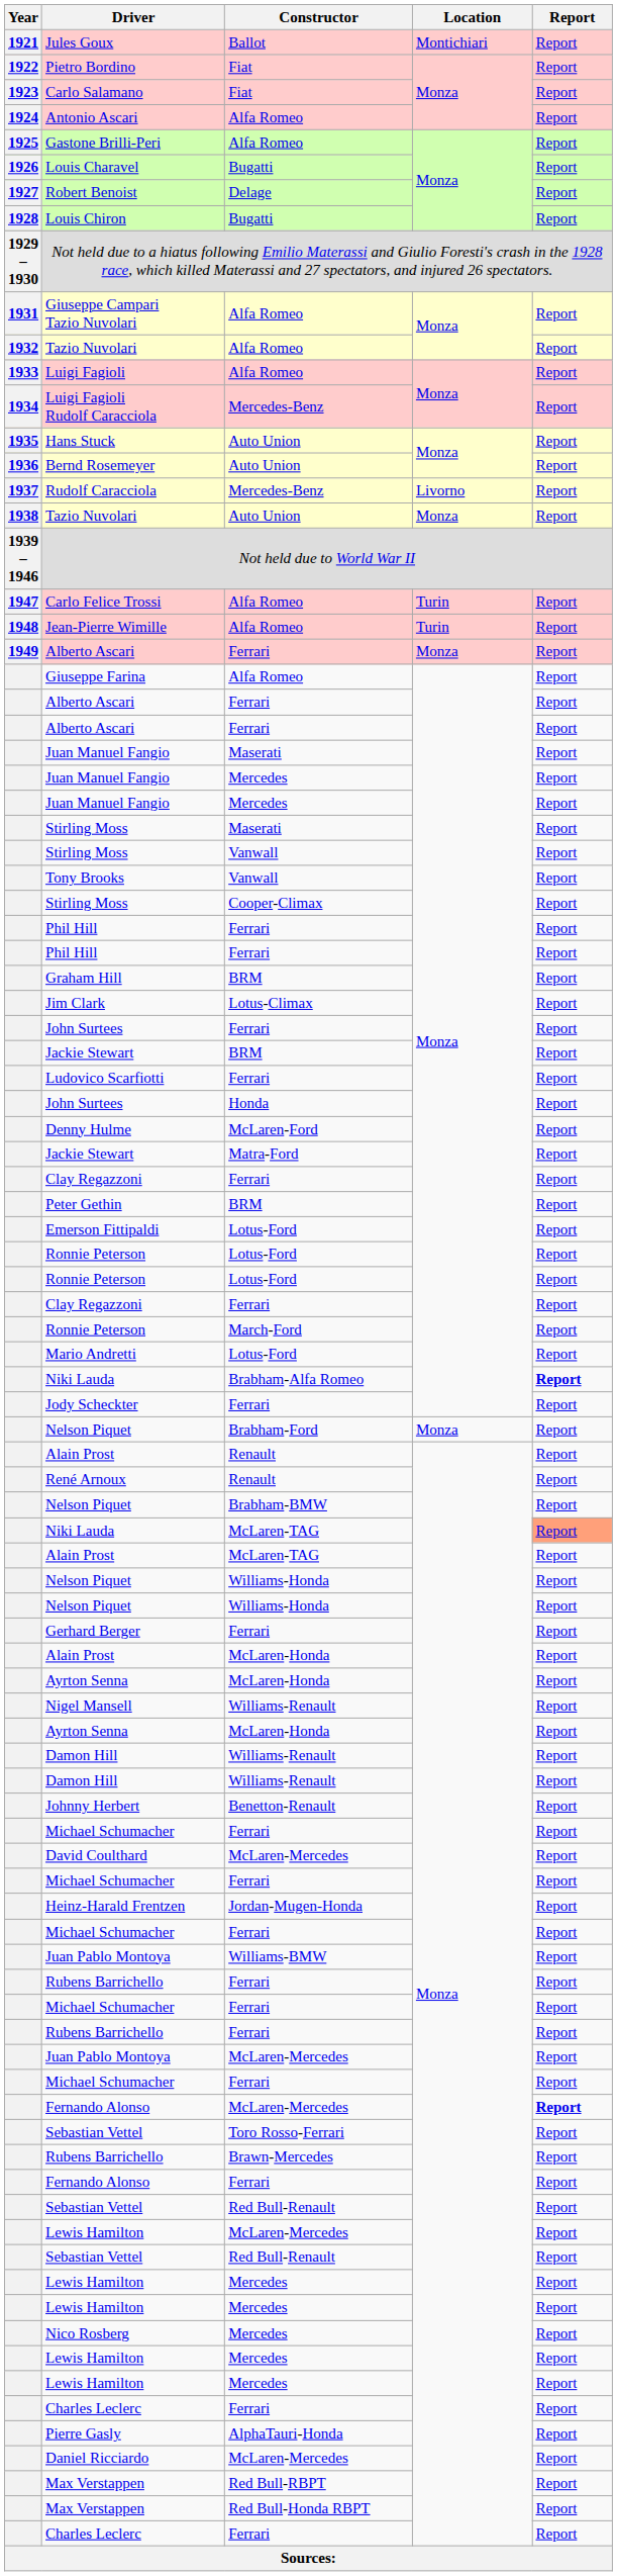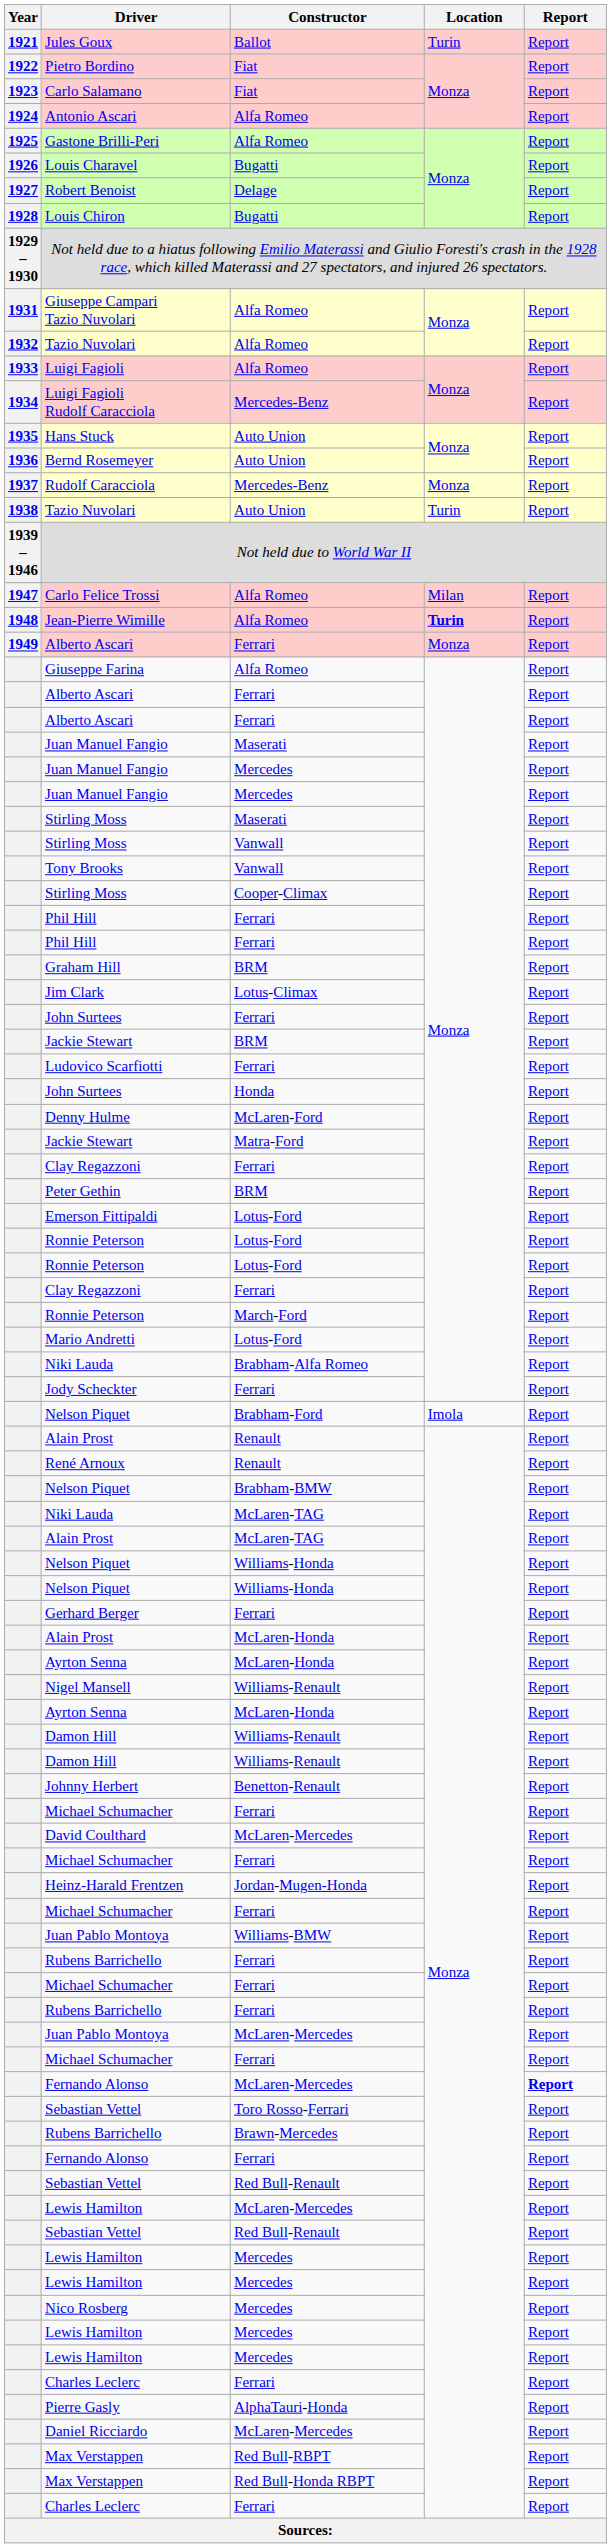 <table class="wikitable" style="font-size: 95%;">
 <tr>
 <th>Year</th>
 <th>Driver</th>
 <th>Constructor</th>
 <th>Location</th>
 <th>Report</th>
 </tr>
 <tr style="background:#FFCCCC;">
 <th><a href='#'>1921</a></th>
 <td> <a href='#'>Jules Goux</a></td>
 <td><a href='#'>Ballot</a></td>
-<td><a href='#'>Montichiari</a></td>
+<td><a href='#'>Turin</a></td>
 <td><a href='#'>Report</a></td>
 </tr>
 <tr style="background:#FFCCCC;">
 <th><a href='#'>1922</a></th>
 <td> <a href='#'>Pietro Bordino</a></td>
 <td><a href='#'>Fiat</a></td>
 <td rowspan="3"><a href='#'>Monza</a></td>
 <td><a href='#'>Report</a></td>
 </tr>
 <tr style="background:#FFCCCC;">
 <th><a href='#'>1923</a></th>
 <td> <a href='#'>Carlo Salamano</a></td>
 <td><a href='#'>Fiat</a></td>
 <td><a href='#'>Report</a></td>
 </tr>
 <tr style="background:#FFCCCC;">
 <th><a href='#'>1924</a></th>
 <td> <a href='#'>Antonio Ascari</a></td>
 <td><a href='#'>Alfa Romeo</a></td>
 <td><a href='#'>Report</a></td>
 </tr>
 <tr style="background:#D0FFB0;">
 <th><a href='#'>1925</a></th>
 <td> <a href='#'>Gastone Brilli-Peri</a></td>
 <td><a href='#'>Alfa Romeo</a></td>
 <td rowspan="4"><a href='#'>Monza</a></td>
 <td><a href='#'>Report</a></td>
 </tr>
 <tr style="background:#D0FFB0;">
 <th><a href='#'>1926</a></th>
 <td> <a href='#'>Louis Charavel</a></td>
 <td><a href='#'>Bugatti</a></td>
 <td><a href='#'>Report</a></td>
 </tr>
 <tr style="background:#D0FFB0;">
 <th><a href='#'>1927</a></th>
 <td> <a href='#'>Robert Benoist</a></td>
 <td><a href='#'>Delage</a></td>
 <td><a href='#'>Report</a></td>
 </tr>
 <tr style="background:#D0FFB0;">
 <th><a href='#'>1928</a></th>
 <td> <a href='#'>Louis Chiron</a></td>
 <td><a href='#'>Bugatti</a></td>
 <td><a href='#'>Report</a></td>
 </tr>
 <tr style="background:#DDDDDD;">
 <th>1929<br>–<br>1930</th>
 <td align=center colspan=4><em>Not held due to a hiatus following <a href='#'>Emilio Materassi</a> and Giulio Foresti's crash in the <a href='#'>1928 race</a>, which killed Materassi and 27 spectators, and injured 26 spectators.</em></td>
 </tr>
 <tr style="background-color:#ffffcc">
 <th><a href='#'>1931</a></th>
 <td> <a href='#'>Giuseppe Campari</a> <br> <a href='#'>Tazio Nuvolari</a></td>
 <td><a href='#'>Alfa Romeo</a></td>
 <td rowspan="2"><a href='#'>Monza</a></td>
 <td><a href='#'>Report</a></td>
 </tr>
 <tr style="background-color:#ffffcc">
 <th><a href='#'>1932</a></th>
 <td> <a href='#'>Tazio Nuvolari</a></td>
 <td><a href='#'>Alfa Romeo</a></td>
 <td><a href='#'>Report</a></td>
 </tr>
 <tr style="background:#FFCCCC;">
 <th><a href='#'>1933</a></th>
 <td> <a href='#'>Luigi Fagioli</a></td>
 <td><a href='#'>Alfa Romeo</a></td>
 <td rowspan="2"><a href='#'>Monza</a></td>
 <td><a href='#'>Report</a></td>
 </tr>
 <tr style="background:#FFCCCC;">
 <th><a href='#'>1934</a></th>
 <td> <a href='#'>Luigi Fagioli</a> <br> <a href='#'>Rudolf Caracciola</a></td>
 <td><a href='#'>Mercedes-Benz</a></td>
 <td><a href='#'>Report</a></td>
 </tr>
 <tr style="background-color:#ffffcc">
 <th><a href='#'>1935</a></th>
 <td> <a href='#'>Hans Stuck</a></td>
 <td><a href='#'>Auto Union</a></td>
 <td rowspan="2"><a href='#'>Monza</a></td>
 <td><a href='#'>Report</a></td>
 </tr>
 <tr style="background-color:#ffffcc">
 <th><a href='#'>1936</a></th>
 <td> <a href='#'>Bernd Rosemeyer</a></td>
 <td><a href='#'>Auto Union</a></td>
 <td><a href='#'>Report</a></td>
 </tr>
 <tr style="background-color:#ffffcc">
 <th><a href='#'>1937</a></th>
 <td> <a href='#'>Rudolf Caracciola</a></td>
 <td><a href='#'>Mercedes-Benz</a></td>
-<td><a href='#'>Livorno</a></td>
+<td><a href='#'>Monza</a></td>
 <td><a href='#'>Report</a></td>
 </tr>
 <tr style="background-color:#ffffcc">
 <th><a href='#'>1938</a></th>
 <td> <a href='#'>Tazio Nuvolari</a></td>
 <td><a href='#'>Auto Union</a></td>
-<td><a href='#'>Monza</a></td>
+<td><a href='#'>Turin</a></td>
 <td><a href='#'>Report</a></td>
 </tr>
 <tr style="background:#DDDDDD;">
 <th>1939<br>–<br>1946</th>
 <td align=center colspan=4><em>Not held due to <a href='#'>World War II</a></em></td>
 </tr>
 <tr style="background:#FFCCCC;">
 <th><a href='#'>1947</a></th>
 <td> <a href='#'>Carlo Felice Trossi</a></td>
 <td><a href='#'>Alfa Romeo</a></td>
-<td><a href='#'>Turin</a></td>
+<td><a href='#'>Milan</a></td>
 <td><a href='#'>Report</a></td>
 </tr>
 <tr style="background:#FFCCCC;">
 <th><a href='#'>1948</a></th>
 <td> <a href='#'>Jean-Pierre Wimille</a></td>
 <td><a href='#'>Alfa Romeo</a></td>
-<td><a href='#'>Turin</a></td>
+<td><strong><a href='#'>Turin</a></strong></td>
 <td><a href='#'>Report</a></td>
 </tr>
 <tr style="background:#FFCCCC;">
 <th><a href='#'>1949</a></th>
 <td> <a href='#'>Alberto Ascari</a></td>
 <td><a href='#'>Ferrari</a></td>
 <td><a href='#'>Monza</a></td>
 <td><a href='#'>Report</a></td>
 </tr>
 <tr>
 <th></th>
 <td> <a href='#'>Giuseppe Farina</a></td>
 <td><a href='#'>Alfa Romeo</a></td>
 <td rowspan="30"><a href='#'>Monza</a></td>
 <td><a href='#'>Report</a></td>
 </tr>
 <tr>
 <th></th>
 <td> <a href='#'>Alberto Ascari</a></td>
 <td><a href='#'>Ferrari</a></td>
 <td><a href='#'>Report</a></td>
 </tr>
 <tr>
 <th></th>
 <td> <a href='#'>Alberto Ascari</a></td>
 <td><a href='#'>Ferrari</a></td>
 <td><a href='#'>Report</a></td>
 </tr>
 <tr>
 <th></th>
 <td> <a href='#'>Juan Manuel Fangio</a></td>
 <td><a href='#'>Maserati</a></td>
 <td><a href='#'>Report</a></td>
 </tr>
 <tr>
 <th></th>
 <td> <a href='#'>Juan Manuel Fangio</a></td>
 <td><a href='#'>Mercedes</a></td>
 <td><a href='#'>Report</a></td>
 </tr>
 <tr>
 <th></th>
 <td> <a href='#'>Juan Manuel Fangio</a></td>
 <td><a href='#'>Mercedes</a></td>
 <td><a href='#'>Report</a></td>
 </tr>
 <tr>
 <th></th>
 <td> <a href='#'>Stirling Moss</a></td>
 <td><a href='#'>Maserati</a></td>
 <td><a href='#'>Report</a></td>
 </tr>
 <tr>
 <th></th>
 <td> <a href='#'>Stirling Moss</a></td>
 <td><a href='#'>Vanwall</a></td>
 <td><a href='#'>Report</a></td>
 </tr>
 <tr>
 <th></th>
 <td> <a href='#'>Tony Brooks</a></td>
 <td><a href='#'>Vanwall</a></td>
 <td><a href='#'>Report</a></td>
 </tr>
 <tr>
 <th></th>
 <td> <a href='#'>Stirling Moss</a></td>
 <td><a href='#'>Cooper</a>-<a href='#'>Climax</a></td>
 <td><a href='#'>Report</a></td>
 </tr>
 <tr>
 <th></th>
 <td> <a href='#'>Phil Hill</a></td>
 <td><a href='#'>Ferrari</a></td>
 <td><a href='#'>Report</a></td>
 </tr>
 <tr>
 <th></th>
 <td> <a href='#'>Phil Hill</a></td>
 <td><a href='#'>Ferrari</a></td>
 <td><a href='#'>Report</a></td>
 </tr>
 <tr>
 <th></th>
 <td> <a href='#'>Graham Hill</a></td>
 <td><a href='#'>BRM</a></td>
 <td><a href='#'>Report</a></td>
 </tr>
 <tr>
 <th></th>
 <td> <a href='#'>Jim Clark</a></td>
 <td><a href='#'>Lotus</a>-<a href='#'>Climax</a></td>
 <td><a href='#'>Report</a></td>
 </tr>
 <tr>
 <th></th>
 <td> <a href='#'>John Surtees</a></td>
 <td><a href='#'>Ferrari</a></td>
 <td><a href='#'>Report</a></td>
 </tr>
 <tr>
 <th></th>
 <td> <a href='#'>Jackie Stewart</a></td>
 <td><a href='#'>BRM</a></td>
 <td><a href='#'>Report</a></td>
 </tr>
 <tr>
 <th></th>
 <td> <a href='#'>Ludovico Scarfiotti</a></td>
 <td><a href='#'>Ferrari</a></td>
 <td><a href='#'>Report</a></td>
 </tr>
 <tr>
 <th></th>
 <td> <a href='#'>John Surtees</a></td>
 <td><a href='#'>Honda</a></td>
 <td><a href='#'>Report</a></td>
 </tr>
 <tr>
 <th></th>
 <td> <a href='#'>Denny Hulme</a></td>
 <td><a href='#'>McLaren</a>-<a href='#'>Ford</a></td>
 <td><a href='#'>Report</a></td>
 </tr>
 <tr>
 <th></th>
 <td> <a href='#'>Jackie Stewart</a></td>
 <td><a href='#'>Matra</a>-<a href='#'>Ford</a></td>
 <td><a href='#'>Report</a></td>
 </tr>
 <tr>
 <th></th>
 <td> <a href='#'>Clay Regazzoni</a></td>
 <td><a href='#'>Ferrari</a></td>
 <td><a href='#'>Report</a></td>
 </tr>
 <tr>
 <th></th>
 <td> <a href='#'>Peter Gethin</a></td>
 <td><a href='#'>BRM</a></td>
 <td><a href='#'>Report</a></td>
 </tr>
 <tr>
 <th></th>
 <td> <a href='#'>Emerson Fittipaldi</a></td>
 <td><a href='#'>Lotus</a>-<a href='#'>Ford</a></td>
 <td><a href='#'>Report</a></td>
 </tr>
 <tr>
 <th></th>
 <td> <a href='#'>Ronnie Peterson</a></td>
 <td><a href='#'>Lotus</a>-<a href='#'>Ford</a></td>
 <td><a href='#'>Report</a></td>
 </tr>
 <tr>
 <th></th>
 <td> <a href='#'>Ronnie Peterson</a></td>
 <td><a href='#'>Lotus</a>-<a href='#'>Ford</a></td>
 <td><a href='#'>Report</a></td>
 </tr>
 <tr>
 <th></th>
 <td> <a href='#'>Clay Regazzoni</a></td>
 <td><a href='#'>Ferrari</a></td>
 <td><a href='#'>Report</a></td>
 </tr>
 <tr>
 <th></th>
 <td> <a href='#'>Ronnie Peterson</a></td>
 <td><a href='#'>March</a>-<a href='#'>Ford</a></td>
 <td><a href='#'>Report</a></td>
 </tr>
 <tr>
 <th></th>
 <td> <a href='#'>Mario Andretti</a></td>
 <td><a href='#'>Lotus</a>-<a href='#'>Ford</a></td>
 <td><a href='#'>Report</a></td>
 </tr>
 <tr>
 <th></th>
 <td> <a href='#'>Niki Lauda</a></td>
 <td><a href='#'>Brabham</a>-<a href='#'>Alfa Romeo</a></td>
-<td><strong><a href='#'>Report</a></strong></td>
+<td><a href='#'>Report</a></td>
 </tr>
 <tr>
 <th></th>
 <td> <a href='#'>Jody Scheckter</a></td>
 <td><a href='#'>Ferrari</a></td>
 <td><a href='#'>Report</a></td>
 </tr>
 <tr>
 <th></th>
 <td> <a href='#'>Nelson Piquet</a></td>
 <td><a href='#'>Brabham</a>-<a href='#'>Ford</a></td>
-<td><a href='#'>Monza</a></td>
+<td><a href='#'>Imola</a></td>
 <td><a href='#'>Report</a></td>
 </tr>
 <tr>
 <th></th>
 <td> <a href='#'>Alain Prost</a></td>
 <td><a href='#'>Renault</a></td>
 <td rowspan="44"><a href='#'>Monza</a></td>
 <td><a href='#'>Report</a></td>
 </tr>
 <tr>
 <th></th>
 <td> <a href='#'>René Arnoux</a></td>
 <td><a href='#'>Renault</a></td>
 <td><a href='#'>Report</a></td>
 </tr>
 <tr>
 <th></th>
 <td> <a href='#'>Nelson Piquet</a></td>
 <td><a href='#'>Brabham</a>-<a href='#'>BMW</a></td>
 <td><a href='#'>Report</a></td>
 </tr>
 <tr>
 <th></th>
 <td> <a href='#'>Niki Lauda</a></td>
 <td><a href='#'>McLaren</a>-<a href='#'>TAG</a></td>
-<td style="background: lightsalmon;"><a href='#'>Report</a></td>
+<td><a href='#'>Report</a></td>
 </tr>
 <tr>
 <th></th>
 <td> <a href='#'>Alain Prost</a></td>
 <td><a href='#'>McLaren</a>-<a href='#'>TAG</a></td>
 <td><a href='#'>Report</a></td>
 </tr>
 <tr>
 <th></th>
 <td> <a href='#'>Nelson Piquet</a></td>
 <td><a href='#'>Williams</a>-<a href='#'>Honda</a></td>
 <td><a href='#'>Report</a></td>
 </tr>
 <tr>
 <th></th>
 <td> <a href='#'>Nelson Piquet</a></td>
 <td><a href='#'>Williams</a>-<a href='#'>Honda</a></td>
 <td><a href='#'>Report</a></td>
 </tr>
 <tr>
 <th></th>
 <td> <a href='#'>Gerhard Berger</a></td>
 <td><a href='#'>Ferrari</a></td>
 <td><a href='#'>Report</a></td>
 </tr>
 <tr>
 <th></th>
 <td> <a href='#'>Alain Prost</a></td>
 <td><a href='#'>McLaren</a>-<a href='#'>Honda</a></td>
 <td><a href='#'>Report</a></td>
 </tr>
 <tr>
 <th></th>
 <td> <a href='#'>Ayrton Senna</a></td>
 <td><a href='#'>McLaren</a>-<a href='#'>Honda</a></td>
 <td><a href='#'>Report</a></td>
 </tr>
 <tr>
 <th></th>
 <td> <a href='#'>Nigel Mansell</a></td>
 <td><a href='#'>Williams</a>-<a href='#'>Renault</a></td>
 <td><a href='#'>Report</a></td>
 </tr>
 <tr>
 <th></th>
 <td> <a href='#'>Ayrton Senna</a></td>
 <td><a href='#'>McLaren</a>-<a href='#'>Honda</a></td>
 <td><a href='#'>Report</a></td>
 </tr>
 <tr>
 <th></th>
 <td> <a href='#'>Damon Hill</a></td>
 <td><a href='#'>Williams</a>-<a href='#'>Renault</a></td>
 <td><a href='#'>Report</a></td>
 </tr>
 <tr>
 <th></th>
 <td> <a href='#'>Damon Hill</a></td>
 <td><a href='#'>Williams</a>-<a href='#'>Renault</a></td>
 <td><a href='#'>Report</a></td>
 </tr>
 <tr>
 <th></th>
 <td> <a href='#'>Johnny Herbert</a></td>
 <td><a href='#'>Benetton</a>-<a href='#'>Renault</a></td>
 <td><a href='#'>Report</a></td>
 </tr>
 <tr>
 <th></th>
 <td> <a href='#'>Michael Schumacher</a></td>
 <td><a href='#'>Ferrari</a></td>
 <td><a href='#'>Report</a></td>
 </tr>
 <tr>
 <th></th>
 <td> <a href='#'>David Coulthard</a></td>
 <td><a href='#'>McLaren</a>-<a href='#'>Mercedes</a></td>
 <td><a href='#'>Report</a></td>
 </tr>
 <tr>
 <th></th>
 <td> <a href='#'>Michael Schumacher</a></td>
 <td><a href='#'>Ferrari</a></td>
 <td><a href='#'>Report</a></td>
 </tr>
 <tr>
 <th></th>
 <td> <a href='#'>Heinz-Harald Frentzen</a></td>
 <td><a href='#'>Jordan</a>-<a href='#'>Mugen-Honda</a></td>
 <td><a href='#'>Report</a></td>
 </tr>
 <tr>
 <th></th>
 <td> <a href='#'>Michael Schumacher</a></td>
 <td><a href='#'>Ferrari</a></td>
 <td><a href='#'>Report</a></td>
 </tr>
 <tr>
 <th></th>
 <td> <a href='#'>Juan Pablo Montoya</a></td>
 <td><a href='#'>Williams</a>-<a href='#'>BMW</a></td>
 <td><a href='#'>Report</a></td>
 </tr>
 <tr>
 <th></th>
 <td> <a href='#'>Rubens Barrichello</a></td>
 <td><a href='#'>Ferrari</a></td>
 <td><a href='#'>Report</a></td>
 </tr>
 <tr>
 <th></th>
 <td> <a href='#'>Michael Schumacher</a></td>
 <td><a href='#'>Ferrari</a></td>
 <td><a href='#'>Report</a></td>
 </tr>
 <tr>
 <th></th>
 <td> <a href='#'>Rubens Barrichello</a></td>
 <td><a href='#'>Ferrari</a></td>
 <td><a href='#'>Report</a></td>
 </tr>
 <tr>
 <th></th>
 <td> <a href='#'>Juan Pablo Montoya</a></td>
 <td><a href='#'>McLaren</a>-<a href='#'>Mercedes</a></td>
 <td><a href='#'>Report</a></td>
 </tr>
 <tr>
 <th></th>
 <td> <a href='#'>Michael Schumacher</a></td>
 <td><a href='#'>Ferrari</a></td>
 <td><a href='#'>Report</a></td>
 </tr>
 <tr>
 <th></th>
 <td> <a href='#'>Fernando Alonso</a></td>
 <td><a href='#'>McLaren</a>-<a href='#'>Mercedes</a></td>
 <td><strong><a href='#'>Report</a></strong></td>
 </tr>
 <tr>
 <th></th>
 <td> <a href='#'>Sebastian Vettel</a></td>
 <td><a href='#'>Toro Rosso</a>-<a href='#'>Ferrari</a></td>
 <td><a href='#'>Report</a></td>
 </tr>
 <tr>
 <th></th>
 <td> <a href='#'>Rubens Barrichello</a></td>
 <td><a href='#'>Brawn</a>-<a href='#'>Mercedes</a></td>
 <td><a href='#'>Report</a></td>
 </tr>
 <tr>
 <th></th>
 <td> <a href='#'>Fernando Alonso</a></td>
 <td><a href='#'>Ferrari</a></td>
 <td><a href='#'>Report</a></td>
 </tr>
 <tr>
 <th></th>
 <td> <a href='#'>Sebastian Vettel</a></td>
 <td><a href='#'>Red Bull</a>-<a href='#'>Renault</a></td>
 <td><a href='#'>Report</a></td>
 </tr>
 <tr>
 <th></th>
 <td> <a href='#'>Lewis Hamilton</a></td>
 <td><a href='#'>McLaren</a>-<a href='#'>Mercedes</a></td>
 <td><a href='#'>Report</a></td>
 </tr>
 <tr>
 <th></th>
 <td> <a href='#'>Sebastian Vettel</a></td>
 <td><a href='#'>Red Bull</a>-<a href='#'>Renault</a></td>
 <td><a href='#'>Report</a></td>
 </tr>
 <tr>
 <th></th>
 <td> <a href='#'>Lewis Hamilton</a></td>
 <td><a href='#'>Mercedes</a></td>
 <td><a href='#'>Report</a></td>
 </tr>
 <tr>
 <th></th>
 <td> <a href='#'>Lewis Hamilton</a></td>
 <td><a href='#'>Mercedes</a></td>
 <td><a href='#'>Report</a></td>
 </tr>
 <tr>
 <th></th>
 <td> <a href='#'>Nico Rosberg</a></td>
 <td><a href='#'>Mercedes</a></td>
 <td><a href='#'>Report</a></td>
 </tr>
 <tr>
 <th></th>
 <td> <a href='#'>Lewis Hamilton</a></td>
 <td><a href='#'>Mercedes</a></td>
 <td><a href='#'>Report</a></td>
 </tr>
 <tr>
 <th></th>
 <td> <a href='#'>Lewis Hamilton</a></td>
 <td><a href='#'>Mercedes</a></td>
 <td><a href='#'>Report</a></td>
 </tr>
 <tr>
 <th></th>
 <td> <a href='#'>Charles Leclerc</a></td>
 <td><a href='#'>Ferrari</a></td>
 <td><a href='#'>Report</a></td>
 </tr>
 <tr>
 <th></th>
 <td> <a href='#'>Pierre Gasly</a></td>
 <td><a href='#'>AlphaTauri</a>-<a href='#'>Honda</a></td>
 <td><a href='#'>Report</a></td>
 </tr>
 <tr>
 <th></th>
 <td> <a href='#'>Daniel Ricciardo</a></td>
 <td><a href='#'>McLaren</a>-<a href='#'>Mercedes</a></td>
 <td><a href='#'>Report</a></td>
 </tr>
 <tr>
 <th></th>
 <td> <a href='#'>Max Verstappen</a></td>
 <td><a href='#'>Red Bull</a>-<a href='#'>RBPT</a></td>
 <td><a href='#'>Report</a></td>
 </tr>
 <tr>
 <th></th>
 <td> <a href='#'>Max Verstappen</a></td>
 <td><a href='#'>Red Bull</a>-<a href='#'>Honda RBPT</a></td>
 <td><a href='#'>Report</a></td>
 </tr>
 <tr>
 <th></th>
 <td> <a href='#'>Charles Leclerc</a></td>
 <td><a href='#'>Ferrari</a></td>
 <td><a href='#'>Report</a></td>
 </tr>
 <tr>
 <th colspan=5>Sources:</th>
 </tr>
 </table>
